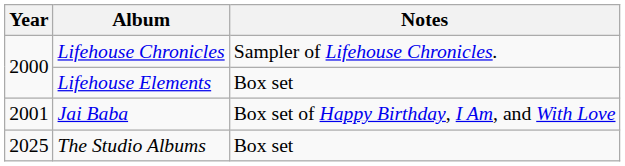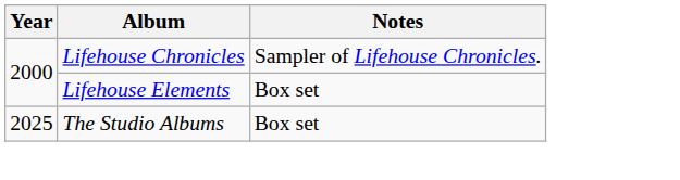 <table class="wikitable">
 <tr>
 <th>Year</th>
 <th>Album</th>
 <th>Notes</th>
 </tr>
 <tr>
 <td rowspan="2">2000</td>
 <td><em><a href='#'>Lifehouse Chronicles</a></em></td>
 <td>Sampler of <em><a href='#'>Lifehouse Chronicles</a>.</em></td>
 </tr>
 <tr>
 <td><em><a href='#'>Lifehouse Elements</a></em></td>
 <td>Box set</td>
 </tr>
 <tr>
-<td>2001</td>
-<td><em><a href='#'>Jai Baba</a></em></td>
-<td>Box set of <em><a href='#'>Happy Birthday</a></em>, <em><a href='#'>I Am</a></em>, and <em><a href='#'>With Love</a></em></td>
-</tr>
-<tr>
 <td rowspan="2">2025</td>
 <td><em>The Studio Albums</em></td>
 <td>Box set</td>
 </tr>
 </table>
